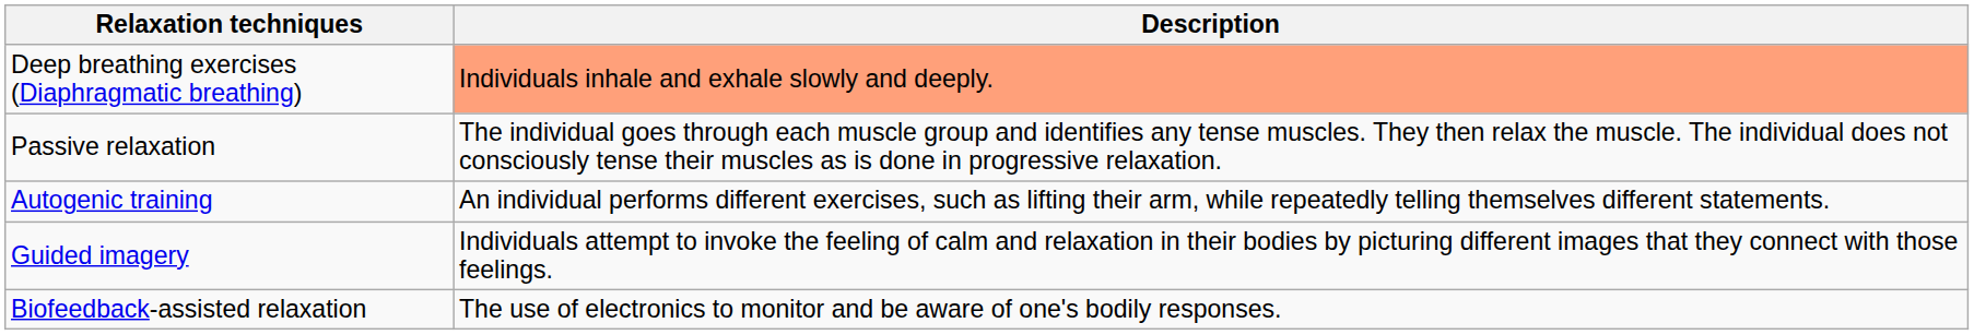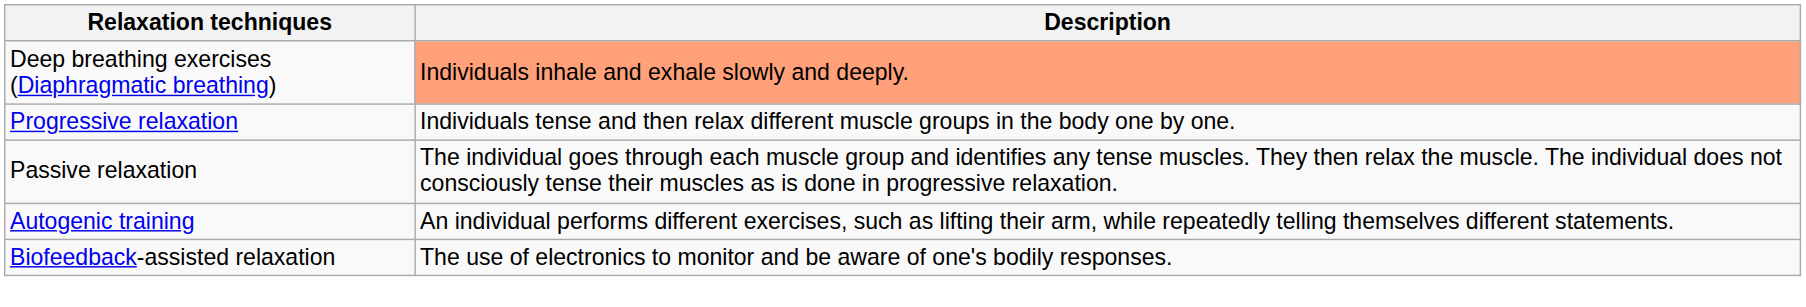 <table class="wikitable">
 <tr>
 <th>Relaxation techniques</th>
 <th>Description</th>
 </tr>
 <tr>
 <td>Deep breathing exercises (<a href='#'>Diaphragmatic breathing</a>)</td>
 <td style="background: lightsalmon;">Individuals inhale and exhale slowly and deeply.</td>
 </tr>
 <tr>
+<td><a href='#'>Progressive relaxation</a></td>
+<td>Individuals tense and then relax different muscle groups in the body one by one.</td>
+</tr>
+<tr>
 <td>Passive relaxation</td>
 <td>The individual goes through each muscle group and identifies any tense muscles. They then relax the muscle. The individual does not consciously tense their muscles as is done in progressive relaxation.</td>
 </tr>
 <tr>
 <td><a href='#'>Autogenic training</a></td>
 <td>An individual performs different exercises, such as lifting their arm, while repeatedly telling themselves different statements.</td>
 </tr>
 <tr>
-<td><a href='#'>Guided imagery</a></td>
-<td>Individuals attempt to invoke the feeling of calm and relaxation in their bodies by picturing different images that they connect with those feelings.</td>
-</tr>
-<tr>
 <td><a href='#'>Biofeedback</a>-assisted relaxation</td>
 <td>The use of electronics to monitor and be aware of one's bodily responses.</td>
 </tr>
 </table>
